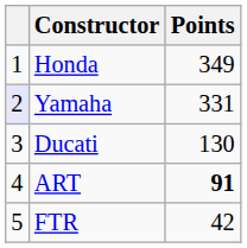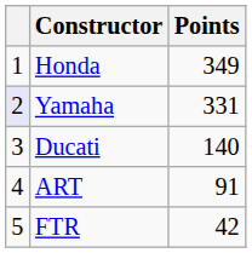 <table class="wikitable" style="font-size: 95%;">
 <tr>
 <th></th>
 <th>Constructor</th>
 <th>Points</th>
 </tr>
 <tr>
 <td align=center>1</td>
 <td> <a href='#'>Honda</a></td>
 <td align=right>349</td>
 </tr>
 <tr>
 <td align=center style="background: lavender;">2</td>
 <td> <a href='#'>Yamaha</a></td>
 <td align=right>331</td>
 </tr>
 <tr>
 <td align=center>3</td>
 <td> <a href='#'>Ducati</a></td>
-<td align=right>130</td>
+<td align=right>140</td>
 </tr>
 <tr>
 <td align=center>4</td>
 <td> <a href='#'>ART</a></td>
-<td align=right><strong>91</strong></td>
+<td align=right>91</td>
 </tr>
 <tr>
 <td align=center>5</td>
 <td> <a href='#'>FTR</a></td>
 <td align=right>42</td>
 </tr>
 </table>
